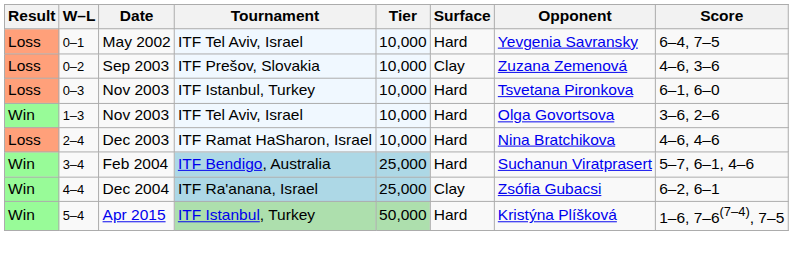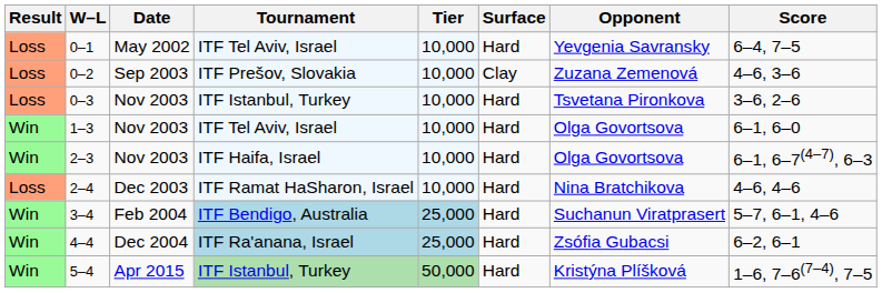 <table class="sortable wikitable">
 <tr>
 <th>Result</th>
 <th class="unsortable">W–L</th>
 <th>Date</th>
 <th>Tournament</th>
 <th>Tier</th>
 <th>Surface</th>
 <th>Opponent</th>
 <th class="unsortable">Score</th>
 </tr>
 <tr>
 <td bgcolor=ffa07a>Loss</td>
 <td><small>0–1</small></td>
 <td>May 2002</td>
 <td style="background:#f0f8ff;">ITF Tel Aviv, Israel</td>
 <td style="background:#f0f8ff;">10,000</td>
 <td>Hard</td>
 <td> <a href='#'>Yevgenia Savransky</a></td>
 <td>6–4, 7–5</td>
 </tr>
 <tr>
 <td bgcolor=ffa07a>Loss</td>
 <td><small>0–2</small></td>
 <td>Sep 2003</td>
 <td style="background:#f0f8ff;">ITF Prešov, Slovakia</td>
 <td style="background:#f0f8ff;">10,000</td>
 <td>Clay</td>
 <td> <a href='#'>Zuzana Zemenová</a></td>
 <td>4–6, 3–6</td>
 </tr>
 <tr>
 <td bgcolor=ffa07a>Loss</td>
 <td><small>0–3</small></td>
 <td>Nov 2003</td>
 <td style="background:#f0f8ff;">ITF Istanbul, Turkey</td>
 <td style="background:#f0f8ff;">10,000</td>
 <td>Hard</td>
 <td> <a href='#'>Tsvetana Pironkova</a></td>
-<td>6–1, 6–0</td>
+<td>3–6, 2–6</td>
 </tr>
 <tr>
 <td style="background:#98fb98;">Win</td>
 <td><small>1–3</small></td>
 <td>Nov 2003</td>
 <td style="background:#f0f8ff;">ITF Tel Aviv, Israel</td>
 <td style="background:#f0f8ff;">10,000</td>
 <td>Hard</td>
 <td> <a href='#'>Olga Govortsova</a></td>
-<td>3–6, 2–6</td>
+<td>6–1, 6–0</td>
+</tr>
+<tr>
+<td style="background:#98fb98;">Win</td>
+<td><small>2–3</small></td>
+<td>Nov 2003</td>
+<td style="background:#f0f8ff;">ITF Haifa, Israel</td>
+<td style="background:#f0f8ff;">10,000</td>
+<td>Hard</td>
+<td> <a href='#'>Olga Govortsova</a></td>
+<td>6–1, 6–7<sup>(4–7)</sup>, 6–3</td>
 </tr>
 <tr>
 <td bgcolor=ffa07a>Loss</td>
 <td><small>2–4</small></td>
 <td>Dec 2003</td>
 <td style="background:#f0f8ff;">ITF Ramat HaSharon, Israel</td>
 <td style="background:#f0f8ff;">10,000</td>
 <td>Hard</td>
 <td> <a href='#'>Nina Bratchikova</a></td>
 <td>4–6, 4–6</td>
 </tr>
 <tr>
 <td style="background:#98fb98;">Win</td>
 <td><small>3–4</small></td>
 <td>Feb 2004</td>
 <td style="background:lightblue;"><a href='#'>ITF Bendigo</a>, Australia</td>
 <td style="background:lightblue;">25,000</td>
 <td>Hard</td>
 <td> <a href='#'>Suchanun Viratprasert</a></td>
 <td>5–7, 6–1, 4–6</td>
 </tr>
 <tr>
 <td style="background:#98fb98;">Win</td>
 <td><small>4–4</small></td>
 <td>Dec 2004</td>
 <td style="background:lightblue;">ITF Ra'anana, Israel</td>
 <td style="background:lightblue;">25,000</td>
-<td>Clay</td>
+<td>Hard</td>
 <td> <a href='#'>Zsófia Gubacsi</a></td>
 <td>6–2, 6–1</td>
 </tr>
 <tr>
 <td style="background:#98fb98;">Win</td>
 <td><small>5–4</small></td>
 <td><a href='#'>Apr 2015</a></td>
 <td style="background:#addfad;"><a href='#'>ITF Istanbul</a>, Turkey</td>
 <td style="background:#addfad;">50,000</td>
 <td>Hard</td>
 <td> <a href='#'>Kristýna Plíšková</a></td>
 <td>1–6, 7–6<sup>(7–4)</sup>, 7–5</td>
 </tr>
 </table>
